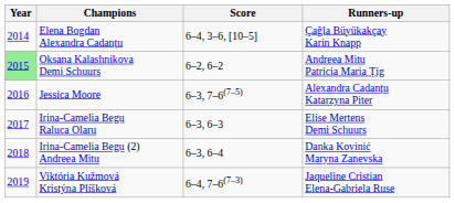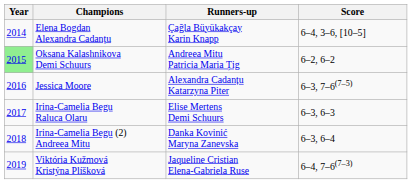 <table class="wikitable">
 <tr>
 <th style="width:40px">Year</th>
 <th style="width:210px">Champions</th>
+<th style="width:210px">Runners-up</th>
 <th style="width:170px" class="unsortable">Score</th>
-<th style="width:210px">Runners-up</th>
 </tr>
 <tr>
 <td><a href='#'>2014</a></td>
 <td> <a href='#'>Elena Bogdan</a> <br>  <a href='#'>Alexandra Cadanțu</a></td>
+<td> <a href='#'>Çağla Büyükakçay</a> <br>  <a href='#'>Karin Knapp</a></td>
 <td>6–4, 3–6, [10–5]</td>
-<td> <a href='#'>Çağla Büyükakçay</a> <br>  <a href='#'>Karin Knapp</a></td>
 </tr>
 <tr>
 <td style="background: lightgreen;"><a href='#'>2015</a></td>
 <td> <a href='#'>Oksana Kalashnikova</a> <br>  <a href='#'>Demi Schuurs</a></td>
+<td> <a href='#'>Andreea Mitu</a> <br>  <a href='#'>Patricia Maria Țig</a></td>
 <td>6–2, 6–2</td>
-<td> <a href='#'>Andreea Mitu</a> <br>  <a href='#'>Patricia Maria Țig</a></td>
 </tr>
 <tr>
 <td><a href='#'>2016</a></td>
 <td> <a href='#'>Jessica Moore</a> <br> </td>
+<td> <a href='#'>Alexandra Cadanțu</a><br>  <a href='#'>Katarzyna Piter</a></td>
 <td>6–3, 7–6<sup>(7–5)</sup></td>
-<td> <a href='#'>Alexandra Cadanțu</a><br>  <a href='#'>Katarzyna Piter</a></td>
 </tr>
 <tr>
 <td><a href='#'>2017</a></td>
 <td> <a href='#'>Irina-Camelia Begu</a> <br>  <a href='#'>Raluca Olaru</a></td>
+<td> <a href='#'>Elise Mertens</a> <br>  <a href='#'>Demi Schuurs</a></td>
 <td>6–3, 6–3</td>
-<td> <a href='#'>Elise Mertens</a> <br>  <a href='#'>Demi Schuurs</a></td>
 </tr>
 <tr>
 <td><a href='#'>2018</a></td>
 <td> <a href='#'>Irina-Camelia Begu</a> (2) <br>  <a href='#'>Andreea Mitu</a></td>
+<td> <a href='#'>Danka Kovinić</a> <br>  <a href='#'>Maryna Zanevska</a></td>
 <td>6–3, 6–4</td>
-<td> <a href='#'>Danka Kovinić</a> <br>  <a href='#'>Maryna Zanevska</a></td>
 </tr>
 <tr>
 <td><a href='#'>2019</a></td>
 <td> <a href='#'>Viktória Kužmová</a> <br>  <a href='#'>Kristýna Plíšková</a></td>
+<td> <a href='#'>Jaqueline Cristian</a> <br>  <a href='#'>Elena-Gabriela Ruse</a></td>
 <td>6–4, 7–6<sup>(7–3)</sup></td>
-<td> <a href='#'>Jaqueline Cristian</a> <br>  <a href='#'>Elena-Gabriela Ruse</a></td>
 </tr>
 </table>
